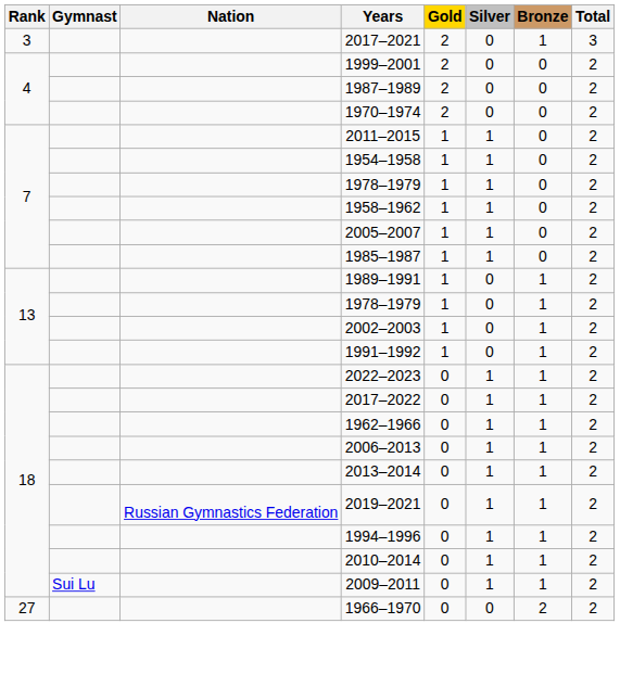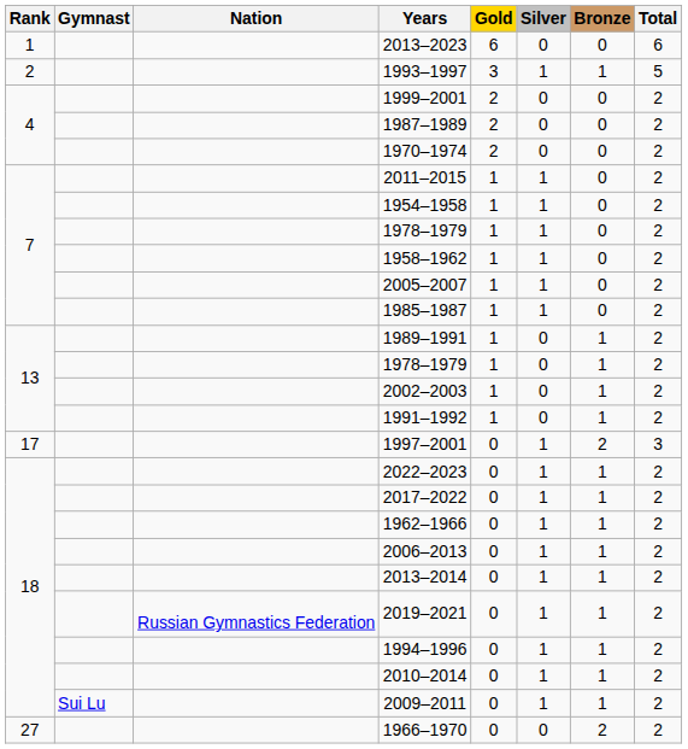 <table class="wikitable sortable" style="text-align:center">
 <tr>
 <th>Rank</th>
 <th>Gymnast</th>
 <th>Nation</th>
 <th>Years</th>
 <th style="background-color:gold">Gold</th>
 <th style="background-color:silver">Silver</th>
 <th style="background-color:#cc9966">Bronze</th>
 <th>Total</th>
 </tr>
 <tr>
-<td>3</td>
+<td>1</td>
 <td align=left></td>
 <td align=left></td>
-<td>2017–2021</td>
+<td>2013–2023</td>
+<td>6</td>
+<td>0</td>
+<td>0</td>
+<td>6</td>
+</tr>
+<tr>
 <td>2</td>
-<td>0</td>
+<td align=left></td>
+<td align=left></td>
+<td>1993–1997</td>
+<td>3</td>
 <td>1</td>
-<td>3</td>
+<td>1</td>
+<td>5</td>
 </tr>
 <tr>
 <td rowspan="3">4</td>
 <td align=left></td>
 <td align=left></td>
 <td>1999–2001</td>
 <td>2</td>
 <td>0</td>
 <td>0</td>
 <td>2</td>
 </tr>
 <tr>
 <td align=left></td>
 <td align=left></td>
 <td>1987–1989</td>
 <td>2</td>
 <td>0</td>
 <td>0</td>
 <td>2</td>
 </tr>
 <tr>
 <td align=left></td>
 <td align=left></td>
 <td>1970–1974</td>
 <td>2</td>
 <td>0</td>
 <td>0</td>
 <td>2</td>
 </tr>
 <tr>
 <td rowspan="6">7</td>
 <td align=left></td>
 <td align=left></td>
 <td>2011–2015</td>
 <td>1</td>
 <td>1</td>
 <td>0</td>
 <td>2</td>
 </tr>
 <tr>
 <td align=left></td>
 <td align=left></td>
 <td>1954–1958</td>
 <td>1</td>
 <td>1</td>
 <td>0</td>
 <td>2</td>
 </tr>
 <tr>
 <td align=left></td>
 <td align=left></td>
 <td>1978–1979</td>
 <td>1</td>
 <td>1</td>
 <td>0</td>
 <td>2</td>
 </tr>
 <tr>
 <td align=left></td>
 <td align=left></td>
 <td>1958–1962</td>
 <td>1</td>
 <td>1</td>
 <td>0</td>
 <td>2</td>
 </tr>
 <tr>
 <td align=left></td>
 <td align=left></td>
 <td>2005–2007</td>
 <td>1</td>
 <td>1</td>
 <td>0</td>
 <td>2</td>
 </tr>
 <tr>
 <td align=left></td>
 <td align=left></td>
 <td>1985–1987</td>
 <td>1</td>
 <td>1</td>
 <td>0</td>
 <td>2</td>
 </tr>
 <tr>
 <td rowspan="4">13</td>
 <td align=left></td>
 <td align=left></td>
 <td>1989–1991</td>
 <td>1</td>
 <td>0</td>
 <td>1</td>
 <td>2</td>
 </tr>
 <tr>
 <td align=left></td>
 <td align=left></td>
 <td>1978–1979</td>
 <td>1</td>
 <td>0</td>
 <td>1</td>
 <td>2</td>
 </tr>
 <tr>
 <td align=left></td>
 <td align=left></td>
 <td>2002–2003</td>
 <td>1</td>
 <td>0</td>
 <td>1</td>
 <td>2</td>
 </tr>
 <tr>
 <td align=left></td>
 <td align=left></td>
 <td>1991–1992</td>
 <td>1</td>
 <td>0</td>
 <td>1</td>
 <td>2</td>
 </tr>
 <tr>
+<td>17</td>
+<td align=left></td>
+<td align=left></td>
+<td>1997–2001</td>
+<td>0</td>
+<td>1</td>
+<td>2</td>
+<td>3</td>
+</tr>
+<tr>
 <td rowspan="9">18</td>
 <td align=left></td>
 <td align=left></td>
 <td>2022–2023</td>
 <td>0</td>
 <td>1</td>
 <td>1</td>
 <td>2</td>
 </tr>
 <tr>
 <td align=left></td>
 <td align=left></td>
 <td>2017–2022</td>
 <td>0</td>
 <td>1</td>
 <td>1</td>
 <td>2</td>
 </tr>
 <tr>
 <td align=left></td>
 <td align=left></td>
 <td>1962–1966</td>
 <td>0</td>
 <td>1</td>
 <td>1</td>
 <td>2</td>
 </tr>
 <tr>
 <td align=left></td>
 <td align=left></td>
 <td>2006–2013</td>
 <td>0</td>
 <td>1</td>
 <td>1</td>
 <td>2</td>
 </tr>
 <tr>
 <td align=left></td>
 <td align=left></td>
 <td>2013–2014</td>
 <td>0</td>
 <td>1</td>
 <td>1</td>
 <td>2</td>
 </tr>
 <tr>
 <td align=left></td>
 <td align=left><br> <a href='#'>Russian Gymnastics Federation</a></td>
 <td>2019–2021</td>
 <td>0</td>
 <td>1</td>
 <td>1</td>
 <td>2</td>
 </tr>
 <tr>
 <td align=left></td>
 <td align=left></td>
 <td>1994–1996</td>
 <td>0</td>
 <td>1</td>
 <td>1</td>
 <td>2</td>
 </tr>
 <tr>
 <td align=left></td>
 <td align=left></td>
 <td>2010–2014</td>
 <td>0</td>
 <td>1</td>
 <td>1</td>
 <td>2</td>
 </tr>
 <tr>
 <td align=left><a href='#'>Sui Lu</a></td>
 <td align=left></td>
 <td>2009–2011</td>
 <td>0</td>
 <td>1</td>
 <td>1</td>
 <td>2</td>
 </tr>
 <tr>
 <td>27</td>
 <td align=left></td>
 <td align=left></td>
 <td>1966–1970</td>
 <td>0</td>
 <td>0</td>
 <td>2</td>
 <td>2</td>
 </tr>
 </table>
